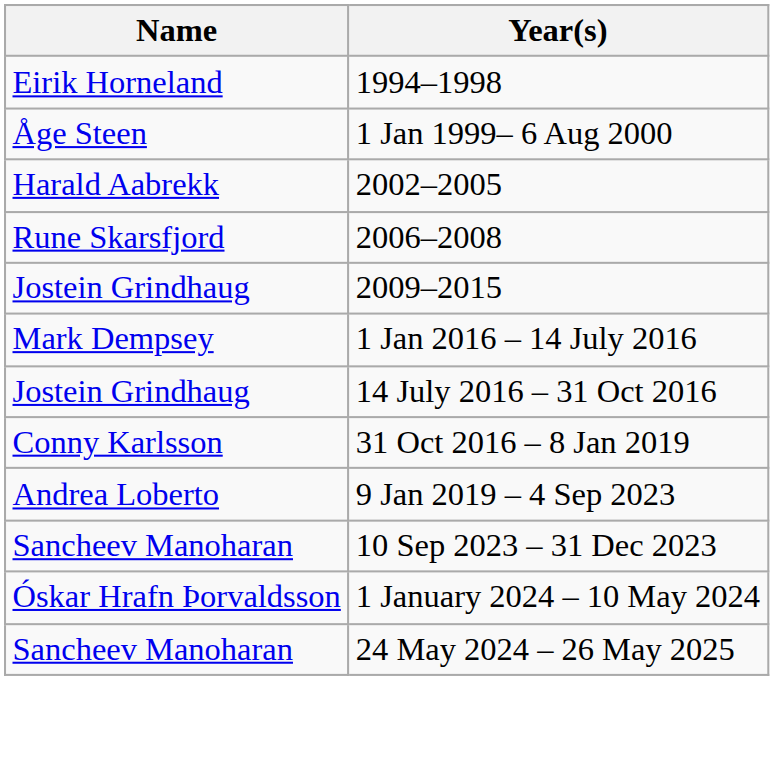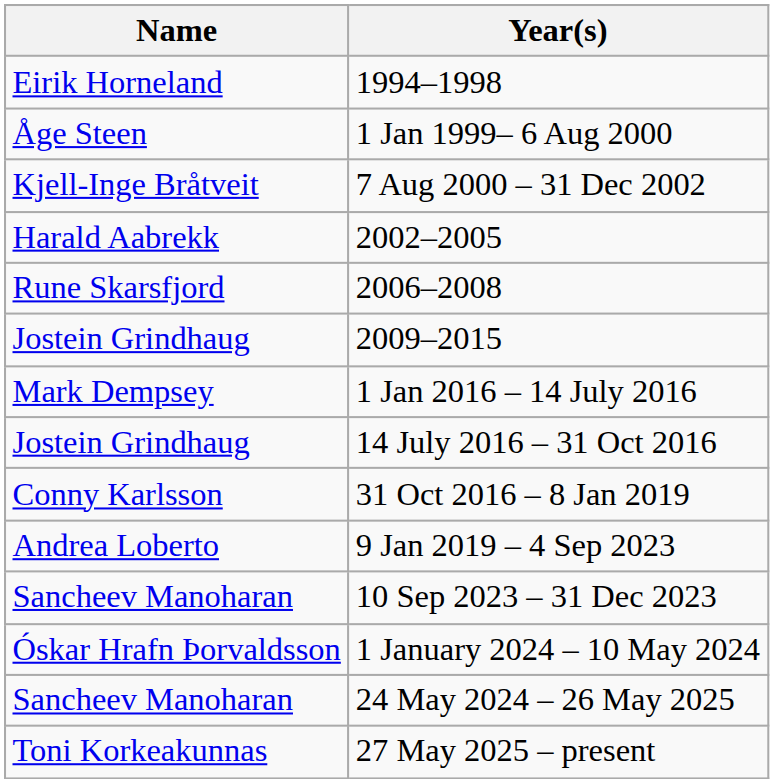 <table class="wikitable">
 <tr>
 <th>Name</th>
 <th>Year(s)</th>
 </tr>
 <tr>
 <td> <a href='#'>Eirik Horneland</a></td>
 <td>1994–1998</td>
 </tr>
 <tr>
 <td> <a href='#'>Åge Steen</a></td>
 <td>1 Jan 1999– 6 Aug 2000</td>
+</tr>
+<tr>
+<td> <a href='#'>Kjell-Inge Bråtveit</a></td>
+<td>7 Aug 2000 – 31 Dec 2002</td>
 </tr>
 <tr>
 <td> <a href='#'>Harald Aabrekk</a></td>
 <td>2002–2005</td>
 </tr>
 <tr>
 <td> <a href='#'>Rune Skarsfjord</a></td>
 <td>2006–2008</td>
 </tr>
 <tr>
 <td> <a href='#'>Jostein Grindhaug</a></td>
 <td>2009–2015</td>
 </tr>
 <tr>
 <td> <a href='#'>Mark Dempsey</a></td>
 <td>1 Jan 2016 – 14 July 2016</td>
 </tr>
 <tr>
 <td> <a href='#'>Jostein Grindhaug</a></td>
 <td>14 July 2016 – 31 Oct 2016</td>
 </tr>
 <tr>
 <td> <a href='#'>Conny Karlsson</a></td>
 <td>31 Oct 2016 – 8 Jan 2019</td>
 </tr>
 <tr>
 <td> <a href='#'>Andrea Loberto</a></td>
 <td>9 Jan 2019 – 4 Sep 2023</td>
 </tr>
 <tr>
 <td> <a href='#'>Sancheev Manoharan</a></td>
 <td>10 Sep 2023 – 31 Dec 2023</td>
 </tr>
 <tr>
 <td> <a href='#'>Óskar Hrafn Þorvaldsson</a></td>
 <td>1 January 2024 – 10 May 2024</td>
 </tr>
 <tr>
 <td> <a href='#'>Sancheev Manoharan</a></td>
 <td>24 May 2024 – 26 May 2025</td>
 </tr>
+<tr>
+<td> <a href='#'>Toni Korkeakunnas</a></td>
+<td>27 May 2025 – present</td>
+</tr>
 </table>
